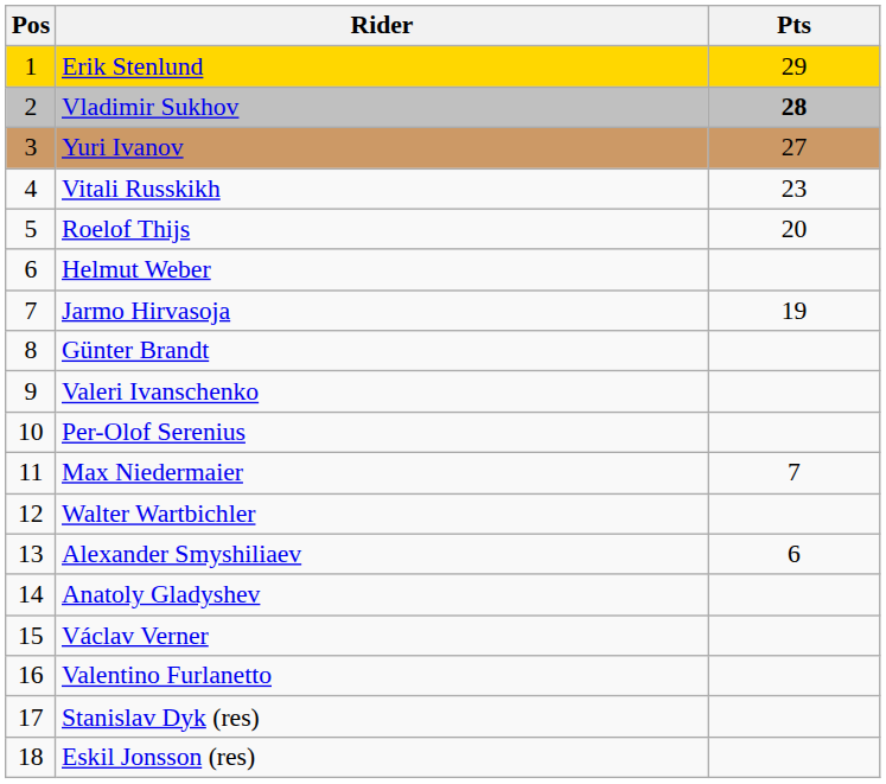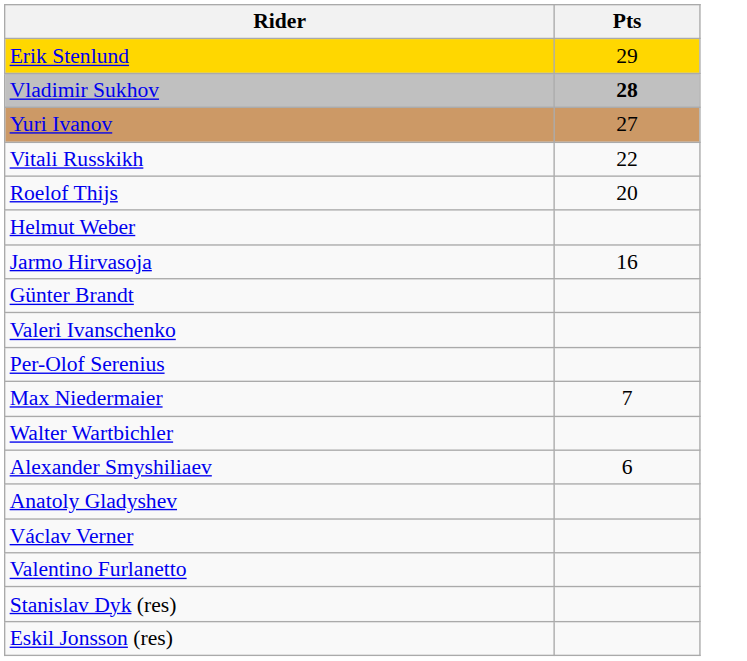 <table class="wikitable" style="font-size: 100%">
 <tr>
-<th width=20>Pos</th>
 <th width=400>Rider</th>
 <th width=100>Pts</th>
 </tr>
 <tr align=center style="background-color: gold;">
-<td>1</td>
 <td align="left"> <a href='#'>Erik Stenlund</a></td>
 <td>29</td>
 </tr>
 <tr align=center style="background-color: silver;">
-<td>2</td>
 <td align="left"> <a href='#'>Vladimir Sukhov</a></td>
 <td><strong>28</strong></td>
 </tr>
 <tr align=center style="background-color: #cc9966;">
-<td>3</td>
 <td align="left"> <a href='#'>Yuri Ivanov</a></td>
 <td>27</td>
 </tr>
 <tr align=center>
-<td>4</td>
 <td align="left"> <a href='#'>Vitali Russkikh</a></td>
-<td>23</td>
+<td>22</td>
 </tr>
 <tr align=center>
-<td>5</td>
 <td align="left"> <a href='#'>Roelof Thijs</a></td>
 <td>20</td>
 </tr>
 <tr align=center>
-<td>6</td>
 <td align="left"> <a href='#'>Helmut Weber</a></td>
 <td></td>
 </tr>
 <tr align=center>
-<td>7</td>
 <td align="left"> <a href='#'>Jarmo Hirvasoja</a></td>
-<td>19</td>
+<td>16</td>
 </tr>
 <tr align=center>
-<td>8</td>
 <td align="left"> <a href='#'>Günter Brandt</a></td>
 <td></td>
 </tr>
 <tr align=center>
-<td>9</td>
 <td align="left"> <a href='#'>Valeri Ivanschenko</a></td>
 <td></td>
 </tr>
 <tr align=center>
-<td>10</td>
 <td align="left"> <a href='#'>Per-Olof Serenius</a></td>
 <td></td>
 </tr>
 <tr align=center>
-<td>11</td>
 <td align="left"> <a href='#'>Max Niedermaier</a></td>
 <td>7</td>
 </tr>
 <tr align=center>
-<td>12</td>
 <td align="left"> <a href='#'>Walter Wartbichler</a></td>
 <td></td>
 </tr>
 <tr align=center>
-<td>13</td>
 <td align="left"> <a href='#'>Alexander Smyshiliaev</a></td>
 <td>6</td>
 </tr>
 <tr align=center>
-<td>14</td>
 <td align="left"> <a href='#'>Anatoly Gladyshev</a></td>
 <td></td>
 </tr>
 <tr align=center>
-<td>15</td>
 <td align="left"> <a href='#'>Václav Verner</a></td>
 <td></td>
 </tr>
 <tr align=center>
-<td>16</td>
 <td align="left"> <a href='#'>Valentino Furlanetto</a></td>
 <td></td>
 </tr>
 <tr align=center>
-<td>17</td>
 <td align="left"> <a href='#'>Stanislav Dyk</a> (res)</td>
 <td></td>
 </tr>
 <tr align=center>
-<td>18</td>
 <td align="left"> <a href='#'>Eskil Jonsson</a> (res)</td>
 <td></td>
 </tr>
 </table>
